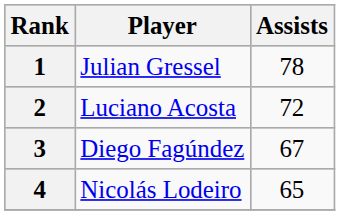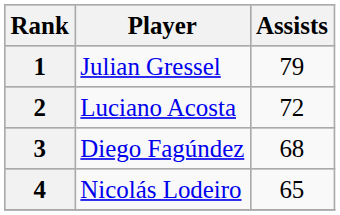 <table class="wikitable" style="font-size:95%;">
 <tr>
 <th>Rank</th>
 <th>Player</th>
 <th>Assists</th>
 </tr>
 <tr>
 <th align=center>1</th>
 <td> <a href='#'>Julian Gressel</a></td>
-<td align=center>78</td>
+<td align=center>79</td>
 </tr>
 <tr>
 <th align=center>2</th>
 <td> <a href='#'>Luciano Acosta</a></td>
 <td align=center>72</td>
 </tr>
 <tr>
 <th align=center>3</th>
 <td> <a href='#'>Diego Fagúndez</a></td>
-<td align=center>67</td>
+<td align=center>68</td>
 </tr>
 <tr>
 <th align=center>4</th>
 <td> <a href='#'>Nicolás Lodeiro</a></td>
 <td align=center>65</td>
 </tr>
 <tr>
 </tr>
 </table>
